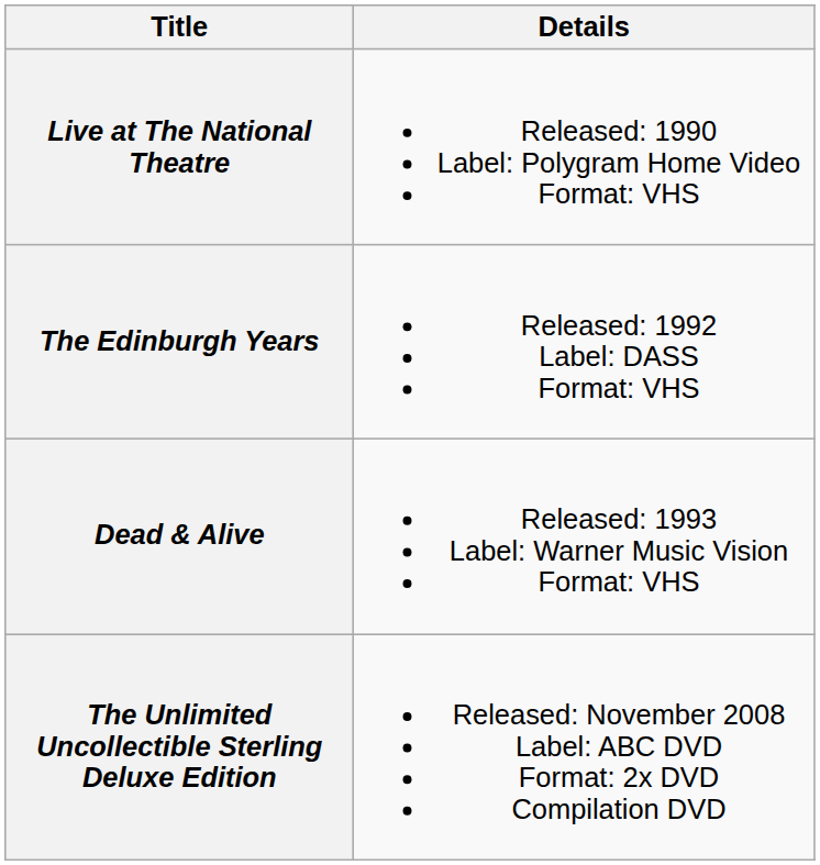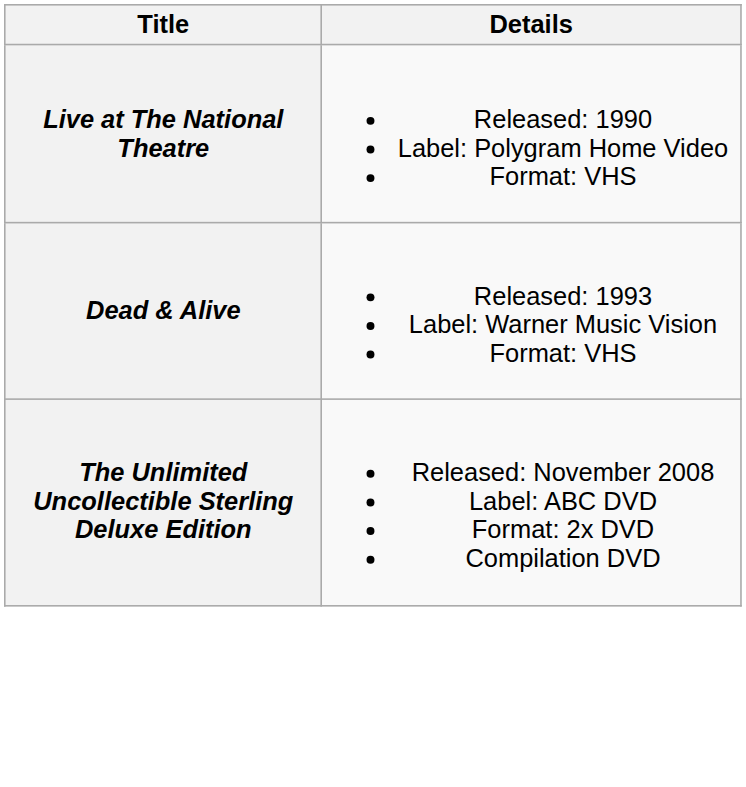 <table class="wikitable plainrowheaders" style="text-align:center;" border="1">
 <tr>
 <th scope="col" style="width:12em;">Title</th>
 <th scope="col" style="width:16em;">Details</th>
 </tr>
 <tr>
 <th scope="row"><em>Live at The National Theatre</em></th>
 <td><br><ul><li>Released: 1990</li><li>Label: Polygram Home Video</li><li>Format: VHS</li></ul></td>
 </tr>
 <tr>
-<th scope="row"><em>The Edinburgh Years</em></th>
-<td><br><ul><li>Released: 1992</li><li>Label: DASS</li><li>Format: VHS</li></ul></td>
-</tr>
-<tr>
 <th scope="row"><em>Dead & Alive </em></th>
 <td><br><ul><li>Released: 1993</li><li>Label: Warner Music Vision</li><li>Format: VHS</li></ul></td>
 </tr>
 <tr>
 <th scope="row"><em>The Unlimited Uncollectible Sterling Deluxe Edition</em></th>
 <td><br><ul><li>Released: November 2008</li><li>Label: ABC DVD</li><li>Format: 2x DVD</li><li>Compilation DVD</li></ul></td>
 </tr>
 </table>
